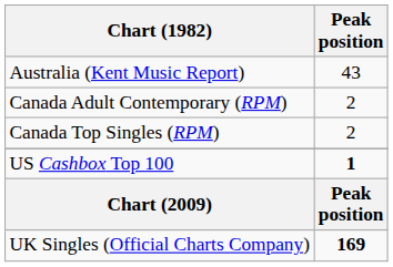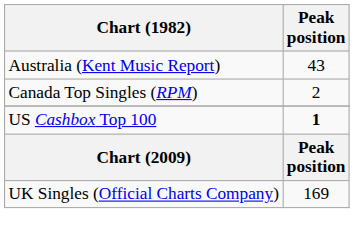 <table class="wikitable sortable">
 <tr>
 <th align="left">Chart (1982)</th>
 <th style="text-align:center;">Peak <br>position</th>
 </tr>
 <tr>
 <td>Australia (<a href='#'>Kent Music Report</a>)</td>
 <td style="text-align:center;">43</td>
-</tr>
-<tr>
-<td>Canada Adult Contemporary (<a href='#'><em>RPM</em></a>)</td>
-<td style="text-align:center;">2</td>
 </tr>
 <tr>
 <td align="left">Canada Top Singles (<a href='#'><em>RPM</em></a>)</td>
 <td style="text-align:center;">2</td>
 </tr>
 <tr>
 </tr>
 <tr>
 </tr>
 <tr>
 </tr>
 <tr>
 </tr>
 <tr>
 <td>US <a href='#'><em>Cashbox</em> Top 100</a></td>
 <td style="text-align:center;"><strong>1</strong></td>
 </tr>
 <tr>
 <th align="left">Chart (2009)</th>
 <th style="text-align:center;">Peak <br>position</th>
 </tr>
 <tr>
 <td>UK Singles (<a href='#'>Official Charts Company</a>)</td>
-<td style="text-align:center;"><strong>169</strong></td>
+<td style="text-align:center;">169</td>
 </tr>
 </table>
